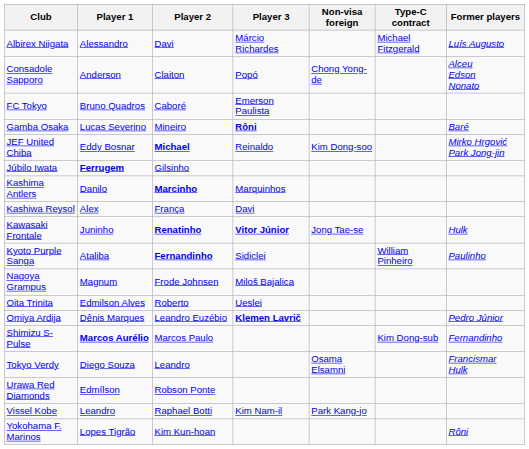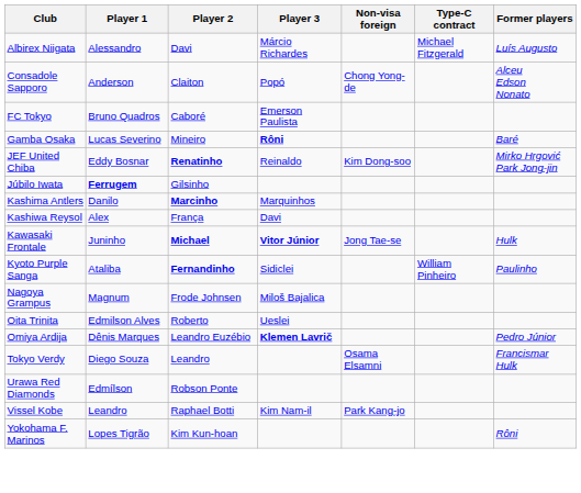 <table class="wikitable">
 <tr>
 <th width="175">Club</th>
 <th width="175">Player 1</th>
 <th width="175">Player 2</th>
 <th width="175">Player 3</th>
 <th width="175">Non-visa foreign</th>
 <th width="175">Type-C contract</th>
 <th width="175">Former players</th>
 </tr>
 <tr>
 <td><a href='#'>Albirex Niigata</a></td>
 <td> <a href='#'>Alessandro</a></td>
 <td> <a href='#'>Davi</a></td>
 <td> <a href='#'>Márcio Richardes</a></td>
 <td></td>
 <td> <a href='#'>Michael Fitzgerald</a></td>
 <td> <em><a href='#'>Luís Augusto</a></em></td>
 </tr>
 <tr>
 <td><a href='#'>Consadole Sapporo</a></td>
 <td> <a href='#'>Anderson</a></td>
 <td> <a href='#'>Claiton</a></td>
 <td> <a href='#'>Popó</a></td>
 <td> <a href='#'>Chong Yong-de</a></td>
 <td></td>
 <td> <em><a href='#'>Alceu</a></em> <br>  <em><a href='#'>Edson</a></em> <br>  <em><a href='#'>Nonato</a></em></td>
 </tr>
 <tr>
 <td><a href='#'>FC Tokyo</a></td>
 <td> <a href='#'>Bruno Quadros</a></td>
 <td> <a href='#'>Caboré</a></td>
 <td> <a href='#'>Emerson Paulista</a></td>
 <td></td>
 <td></td>
 <td></td>
 </tr>
 <tr>
 <td><a href='#'>Gamba Osaka</a></td>
 <td> <a href='#'>Lucas Severino</a></td>
 <td> <a href='#'>Mineiro</a></td>
 <td> <strong><a href='#'>Rôni</a></strong></td>
 <td></td>
 <td></td>
 <td> <em><a href='#'>Baré</a></em></td>
 </tr>
 <tr>
 <td><a href='#'>JEF United Chiba</a></td>
 <td> <a href='#'>Eddy Bosnar</a></td>
-<td> <strong><a href='#'>Michael</a></strong></td>
+<td> <strong><a href='#'>Renatinho</a></strong></td>
 <td> <a href='#'>Reinaldo</a></td>
 <td> <a href='#'>Kim Dong-soo</a></td>
 <td></td>
 <td> <em><a href='#'>Mirko Hrgović</a></em><br> <em><a href='#'>Park Jong-jin</a></em></td>
 </tr>
 <tr>
 <td><a href='#'>Júbilo Iwata</a></td>
 <td> <strong><a href='#'>Ferrugem</a></strong></td>
 <td> <a href='#'>Gilsinho</a></td>
 <td></td>
 <td></td>
 <td></td>
 <td></td>
 </tr>
 <tr>
 <td><a href='#'>Kashima Antlers</a></td>
 <td> <a href='#'>Danilo</a></td>
 <td> <strong><a href='#'>Marcinho</a></strong></td>
 <td> <a href='#'>Marquinhos</a></td>
 <td></td>
 <td></td>
 <td></td>
 </tr>
 <tr>
 <td><a href='#'>Kashiwa Reysol</a></td>
 <td> <a href='#'>Alex</a></td>
 <td> <a href='#'>França</a></td>
 <td> <a href='#'>Davi</a></td>
 <td></td>
 <td></td>
 <td></td>
 </tr>
 <tr>
 <td><a href='#'>Kawasaki Frontale</a></td>
 <td> <a href='#'>Juninho</a></td>
-<td> <strong><a href='#'>Renatinho</a></strong></td>
+<td> <strong><a href='#'>Michael</a></strong></td>
 <td> <strong><a href='#'>Vitor Júnior</a></strong></td>
 <td> <a href='#'>Jong Tae-se</a></td>
 <td></td>
 <td> <em><a href='#'>Hulk</a></em></td>
 </tr>
 <tr>
 <td><a href='#'>Kyoto Purple Sanga</a></td>
 <td> <a href='#'>Ataliba</a></td>
 <td> <strong><a href='#'>Fernandinho</a></strong></td>
 <td> <a href='#'>Sidiclei</a></td>
 <td></td>
 <td> <a href='#'>William Pinheiro</a></td>
 <td> <em><a href='#'>Paulinho</a></em></td>
 </tr>
 <tr>
 <td><a href='#'>Nagoya Grampus</a></td>
 <td> <a href='#'>Magnum</a></td>
 <td> <a href='#'>Frode Johnsen</a></td>
 <td> <a href='#'>Miloš Bajalica</a></td>
 <td></td>
 <td></td>
 <td></td>
 </tr>
 <tr>
 <td><a href='#'>Oita Trinita</a></td>
 <td> <a href='#'>Edmilson Alves</a></td>
 <td> <a href='#'>Roberto</a></td>
 <td> <a href='#'>Ueslei</a></td>
 <td></td>
 <td></td>
 <td></td>
 </tr>
 <tr>
 <td><a href='#'>Omiya Ardija</a></td>
 <td> <a href='#'>Dênis Marques</a></td>
 <td> <a href='#'>Leandro Euzébio</a></td>
 <td> <strong><a href='#'>Klemen Lavrič</a></strong></td>
 <td></td>
 <td></td>
 <td> <em><a href='#'>Pedro Júnior</a></em></td>
 </tr>
 <tr>
-<td><a href='#'>Shimizu S-Pulse</a></td>
-<td> <strong><a href='#'>Marcos Aurélio</a></strong></td>
-<td> <a href='#'>Marcos Paulo</a></td>
-<td></td>
-<td></td>
-<td> <a href='#'>Kim Dong-sub</a></td>
-<td> <em><a href='#'>Fernandinho</a></em></td>
-</tr>
-<tr>
 <td><a href='#'>Tokyo Verdy</a></td>
 <td> <a href='#'>Diego Souza</a></td>
 <td> <a href='#'>Leandro</a></td>
 <td></td>
 <td> <a href='#'>Osama Elsamni</a></td>
 <td></td>
 <td> <em><a href='#'>Francismar</a></em> <br>  <em><a href='#'>Hulk</a></em></td>
 </tr>
 <tr>
 <td><a href='#'>Urawa Red Diamonds</a></td>
 <td> <a href='#'>Edmílson</a></td>
 <td> <a href='#'>Robson Ponte</a></td>
 <td></td>
 <td></td>
 <td></td>
 <td></td>
 </tr>
 <tr>
 <td><a href='#'>Vissel Kobe</a></td>
 <td> <a href='#'>Leandro</a></td>
 <td> <a href='#'>Raphael Botti</a></td>
 <td> <a href='#'>Kim Nam-il</a></td>
 <td> <a href='#'>Park Kang-jo</a></td>
 <td></td>
 <td></td>
 </tr>
 <tr>
 <td><a href='#'>Yokohama F. Marinos</a></td>
 <td> <a href='#'>Lopes Tigrão</a></td>
 <td> <a href='#'>Kim Kun-hoan</a></td>
 <td></td>
 <td></td>
 <td></td>
 <td> <em><a href='#'>Rôni</a></em></td>
 </tr>
 </table>
